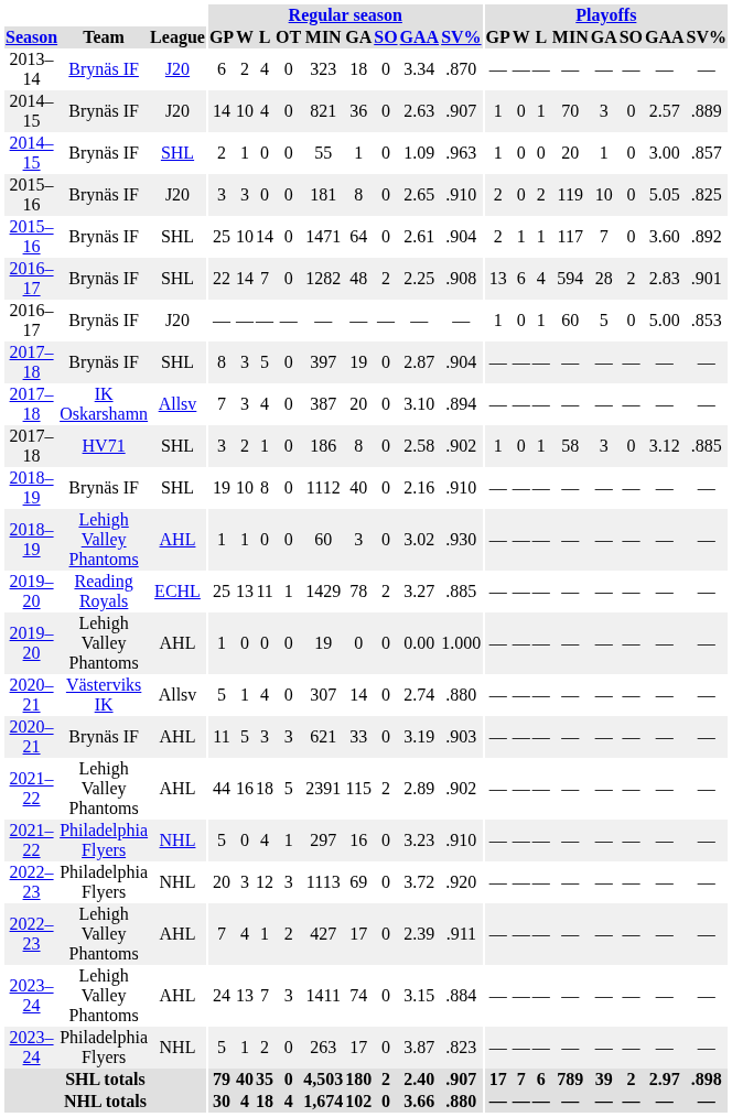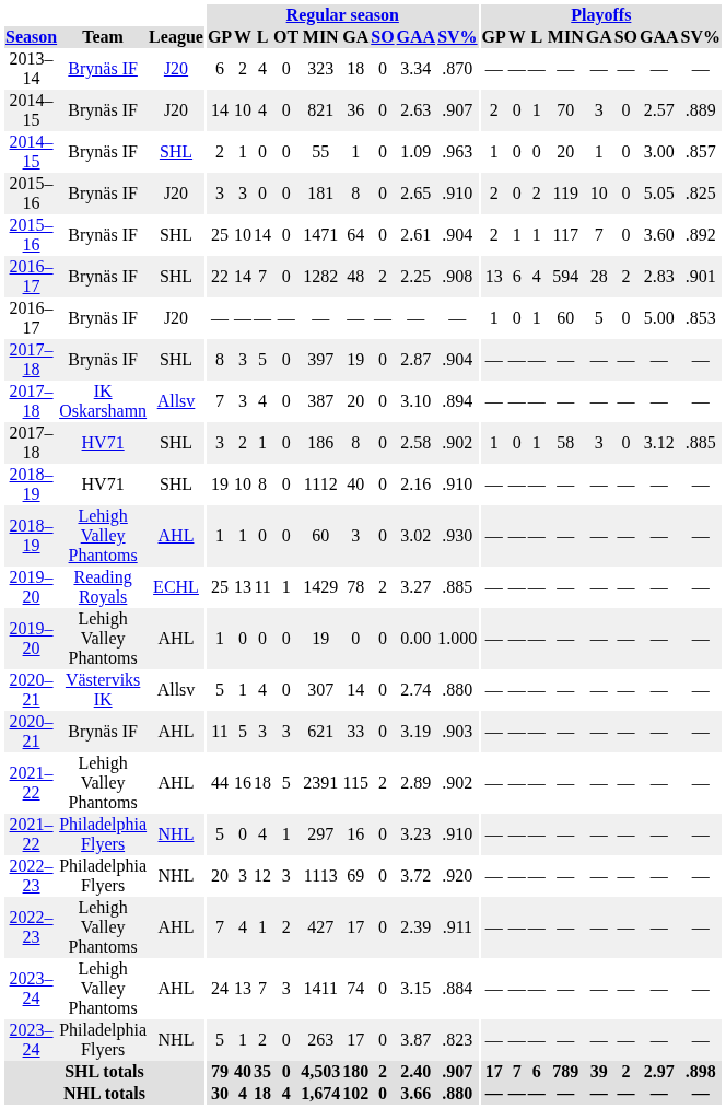 <table border="0" cellpadding="1" cellspacing="0" style="text-align:center; width:75%">
 <tr ALIGN="center" bgcolor="#e0e0e0">
 <th align="center" colspan="3" bgcolor="#ffffff"></th>
 <th align="center" rowspan="99" bgcolor="#ffffff"></th>
 <th align="center" colspan="9" bgcolor="#e0e0e0"><a href='#'>Regular season</a></th>
 <th align="center" rowspan="99" bgcolor="#ffffff"></th>
 <th align="center" colspan="8" bgcolor="#e0e0e0"><a href='#'>Playoffs</a></th>
 </tr>
 <tr ALIGN="center" bgcolor="#e0e0e0">
 <th><a href='#'>Season</a></th>
 <th>Team</th>
 <th>League</th>
 <th>GP</th>
 <th>W</th>
 <th>L</th>
 <th>OT</th>
 <th>MIN</th>
 <th>GA</th>
 <th><a href='#'>SO</a></th>
 <th><a href='#'>GAA</a></th>
 <th><a href='#'>SV%</a></th>
 <th>GP</th>
 <th>W</th>
 <th>L</th>
 <th>MIN</th>
 <th>GA</th>
 <th>SO</th>
 <th>GAA</th>
 <th>SV%</th>
 </tr>
 <tr ALIGN="center">
 <td>2013–14</td>
 <td><a href='#'>Brynäs IF</a></td>
 <td><a href='#'>J20</a></td>
 <td>6</td>
 <td>2</td>
 <td>4</td>
 <td>0</td>
 <td>323</td>
 <td>18</td>
 <td>0</td>
 <td>3.34</td>
 <td>.870</td>
 <td>—</td>
 <td>—</td>
 <td>—</td>
 <td>—</td>
 <td>—</td>
 <td>—</td>
 <td>—</td>
 <td>—</td>
 </tr>
 <tr ALIGN="center" bgcolor="#f0f0f0">
 <td>2014–15</td>
 <td>Brynäs IF</td>
 <td>J20</td>
 <td>14</td>
 <td>10</td>
 <td>4</td>
 <td>0</td>
 <td>821</td>
 <td>36</td>
 <td>0</td>
 <td>2.63</td>
 <td>.907</td>
-<td>1</td>
+<td>2</td>
 <td>0</td>
 <td>1</td>
 <td>70</td>
 <td>3</td>
 <td>0</td>
 <td>2.57</td>
 <td>.889</td>
 </tr>
 <tr ALIGN="center">
 <td><a href='#'>2014–15</a></td>
 <td>Brynäs IF</td>
 <td><a href='#'>SHL</a></td>
 <td>2</td>
 <td>1</td>
 <td>0</td>
 <td>0</td>
 <td>55</td>
 <td>1</td>
 <td>0</td>
 <td>1.09</td>
 <td>.963</td>
 <td>1</td>
 <td>0</td>
 <td>0</td>
 <td>20</td>
 <td>1</td>
 <td>0</td>
 <td>3.00</td>
 <td>.857</td>
 </tr>
 <tr ALIGN="center" bgcolor="#f0f0f0">
 <td>2015–16</td>
 <td>Brynäs IF</td>
 <td>J20</td>
 <td>3</td>
 <td>3</td>
 <td>0</td>
 <td>0</td>
 <td>181</td>
 <td>8</td>
 <td>0</td>
 <td>2.65</td>
 <td>.910</td>
 <td>2</td>
 <td>0</td>
 <td>2</td>
 <td>119</td>
 <td>10</td>
 <td>0</td>
 <td>5.05</td>
 <td>.825</td>
 </tr>
 <tr ALIGN="center">
 <td><a href='#'>2015–16</a></td>
 <td>Brynäs IF</td>
 <td>SHL</td>
 <td>25</td>
 <td>10</td>
 <td>14</td>
 <td>0</td>
 <td>1471</td>
 <td>64</td>
 <td>0</td>
 <td>2.61</td>
 <td>.904</td>
 <td>2</td>
 <td>1</td>
 <td>1</td>
 <td>117</td>
 <td>7</td>
 <td>0</td>
 <td>3.60</td>
 <td>.892</td>
 </tr>
 <tr ALIGN="center" bgcolor="#f0f0f0">
 <td><a href='#'>2016–17</a></td>
 <td>Brynäs IF</td>
 <td>SHL</td>
 <td>22</td>
 <td>14</td>
 <td>7</td>
 <td>0</td>
 <td>1282</td>
 <td>48</td>
 <td>2</td>
 <td>2.25</td>
 <td>.908</td>
 <td>13</td>
 <td>6</td>
 <td>4</td>
 <td>594</td>
 <td>28</td>
 <td>2</td>
 <td>2.83</td>
 <td>.901</td>
 </tr>
 <tr ALIGN="center">
 <td>2016–17</td>
 <td>Brynäs IF</td>
 <td>J20</td>
 <td>—</td>
 <td>—</td>
 <td>—</td>
 <td>—</td>
 <td>—</td>
 <td>—</td>
 <td>—</td>
 <td>—</td>
 <td>—</td>
 <td>1</td>
 <td>0</td>
 <td>1</td>
 <td>60</td>
 <td>5</td>
 <td>0</td>
 <td>5.00</td>
 <td>.853</td>
 </tr>
 <tr ALIGN="center" bgcolor="#f0f0f0">
 <td><a href='#'>2017–18</a></td>
 <td>Brynäs IF</td>
 <td>SHL</td>
 <td>8</td>
 <td>3</td>
 <td>5</td>
 <td>0</td>
 <td>397</td>
 <td>19</td>
 <td>0</td>
 <td>2.87</td>
 <td>.904</td>
 <td>—</td>
 <td>—</td>
 <td>—</td>
 <td>—</td>
 <td>—</td>
 <td>—</td>
 <td>—</td>
 <td>—</td>
 </tr>
 <tr ALIGN="center">
 <td><a href='#'>2017–18</a></td>
 <td><a href='#'>IK Oskarshamn</a></td>
 <td><a href='#'>Allsv</a></td>
 <td>7</td>
 <td>3</td>
 <td>4</td>
 <td>0</td>
 <td>387</td>
 <td>20</td>
 <td>0</td>
 <td>3.10</td>
 <td>.894</td>
 <td>—</td>
 <td>—</td>
 <td>—</td>
 <td>—</td>
 <td>—</td>
 <td>—</td>
 <td>—</td>
 <td>—</td>
 </tr>
 <tr ALIGN="center" bgcolor="#f0f0f0">
 <td>2017–18</td>
 <td><a href='#'>HV71</a></td>
 <td>SHL</td>
 <td>3</td>
 <td>2</td>
 <td>1</td>
 <td>0</td>
 <td>186</td>
 <td>8</td>
 <td>0</td>
 <td>2.58</td>
 <td>.902</td>
 <td>1</td>
 <td>0</td>
 <td>1</td>
 <td>58</td>
 <td>3</td>
 <td>0</td>
 <td>3.12</td>
 <td>.885</td>
 </tr>
 <tr ALIGN="center">
 <td><a href='#'>2018–19</a></td>
-<td>Brynäs IF</td>
+<td>HV71</td>
 <td>SHL</td>
 <td>19</td>
 <td>10</td>
 <td>8</td>
 <td>0</td>
 <td>1112</td>
 <td>40</td>
 <td>0</td>
 <td>2.16</td>
 <td>.910</td>
 <td>—</td>
 <td>—</td>
 <td>—</td>
 <td>—</td>
 <td>—</td>
 <td>—</td>
 <td>—</td>
 <td>—</td>
 </tr>
 <tr ALIGN="center" bgcolor="#f0f0f0">
 <td><a href='#'>2018–19</a></td>
 <td><a href='#'>Lehigh Valley Phantoms</a></td>
 <td><a href='#'>AHL</a></td>
 <td>1</td>
 <td>1</td>
 <td>0</td>
 <td>0</td>
 <td>60</td>
 <td>3</td>
 <td>0</td>
 <td>3.02</td>
 <td>.930</td>
 <td>—</td>
 <td>—</td>
 <td>—</td>
 <td>—</td>
 <td>—</td>
 <td>—</td>
 <td>—</td>
 <td>—</td>
 </tr>
 <tr ALIGN="center">
 <td><a href='#'>2019–20</a></td>
 <td><a href='#'>Reading Royals</a></td>
 <td><a href='#'>ECHL</a></td>
 <td>25</td>
 <td>13</td>
 <td>11</td>
 <td>1</td>
 <td>1429</td>
 <td>78</td>
 <td>2</td>
 <td>3.27</td>
 <td>.885</td>
 <td>—</td>
 <td>—</td>
 <td>—</td>
 <td>—</td>
 <td>—</td>
 <td>—</td>
 <td>—</td>
 <td>—</td>
 </tr>
 <tr ALIGN="center" bgcolor="#f0f0f0">
 <td><a href='#'>2019–20</a></td>
 <td>Lehigh Valley Phantoms</td>
 <td>AHL</td>
 <td>1</td>
 <td>0</td>
 <td>0</td>
 <td>0</td>
 <td>19</td>
 <td>0</td>
 <td>0</td>
 <td>0.00</td>
 <td>1.000</td>
 <td>—</td>
 <td>—</td>
 <td>—</td>
 <td>—</td>
 <td>—</td>
 <td>—</td>
 <td>—</td>
 <td>—</td>
 </tr>
 <tr ALIGN="center">
 <td><a href='#'>2020–21</a></td>
 <td><a href='#'>Västerviks IK</a></td>
 <td>Allsv</td>
 <td>5</td>
 <td>1</td>
 <td>4</td>
 <td>0</td>
 <td>307</td>
 <td>14</td>
 <td>0</td>
 <td>2.74</td>
 <td>.880</td>
 <td>—</td>
 <td>—</td>
 <td>—</td>
 <td>—</td>
 <td>—</td>
 <td>—</td>
 <td>—</td>
 <td>—</td>
 </tr>
 <tr ALIGN="center" bgcolor="#f0f0f0">
 <td><a href='#'>2020–21</a></td>
 <td>Brynäs IF</td>
 <td>AHL</td>
 <td>11</td>
 <td>5</td>
 <td>3</td>
 <td>3</td>
 <td>621</td>
 <td>33</td>
 <td>0</td>
 <td>3.19</td>
 <td>.903</td>
 <td>—</td>
 <td>—</td>
 <td>—</td>
 <td>—</td>
 <td>—</td>
 <td>—</td>
 <td>—</td>
 <td>—</td>
 </tr>
 <tr ALIGN="center">
 <td><a href='#'>2021–22</a></td>
 <td>Lehigh Valley Phantoms</td>
 <td>AHL</td>
 <td>44</td>
 <td>16</td>
 <td>18</td>
 <td>5</td>
 <td>2391</td>
 <td>115</td>
 <td>2</td>
 <td>2.89</td>
 <td>.902</td>
 <td>—</td>
 <td>—</td>
 <td>—</td>
 <td>—</td>
 <td>—</td>
 <td>—</td>
 <td>—</td>
 <td>—</td>
 </tr>
 <tr ALIGN="center" bgcolor="#f0f0f0">
 <td><a href='#'>2021–22</a></td>
 <td><a href='#'>Philadelphia Flyers</a></td>
 <td><a href='#'>NHL</a></td>
 <td>5</td>
 <td>0</td>
 <td>4</td>
 <td>1</td>
 <td>297</td>
 <td>16</td>
 <td>0</td>
 <td>3.23</td>
 <td>.910</td>
 <td>—</td>
 <td>—</td>
 <td>—</td>
 <td>—</td>
 <td>—</td>
 <td>—</td>
 <td>—</td>
 <td>—</td>
 </tr>
 <tr ALIGN="center">
 <td><a href='#'>2022–23</a></td>
 <td>Philadelphia Flyers</td>
 <td>NHL</td>
 <td>20</td>
 <td>3</td>
 <td>12</td>
 <td>3</td>
 <td>1113</td>
 <td>69</td>
 <td>0</td>
 <td>3.72</td>
 <td>.920</td>
 <td>—</td>
 <td>—</td>
 <td>—</td>
 <td>—</td>
 <td>—</td>
 <td>—</td>
 <td>—</td>
 <td>—</td>
 </tr>
 <tr ALIGN="center" bgcolor="#f0f0f0">
 <td><a href='#'>2022–23</a></td>
 <td>Lehigh Valley Phantoms</td>
 <td>AHL</td>
 <td>7</td>
 <td>4</td>
 <td>1</td>
 <td>2</td>
 <td>427</td>
 <td>17</td>
 <td>0</td>
 <td>2.39</td>
 <td>.911</td>
 <td>—</td>
 <td>—</td>
 <td>—</td>
 <td>—</td>
 <td>—</td>
 <td>—</td>
 <td>—</td>
 <td>—</td>
 </tr>
 <tr ALIGN="center">
 <td><a href='#'>2023–24</a></td>
 <td>Lehigh Valley Phantoms</td>
 <td>AHL</td>
 <td>24</td>
 <td>13</td>
 <td>7</td>
 <td>3</td>
 <td>1411</td>
 <td>74</td>
 <td>0</td>
 <td>3.15</td>
 <td>.884</td>
 <td>—</td>
 <td>—</td>
 <td>—</td>
 <td>—</td>
 <td>—</td>
 <td>—</td>
 <td>—</td>
 <td>—</td>
 </tr>
 <tr ALIGN="center" bgcolor="#f0f0f0">
 <td><a href='#'>2023–24</a></td>
 <td>Philadelphia Flyers</td>
 <td>NHL</td>
 <td>5</td>
 <td>1</td>
 <td>2</td>
 <td>0</td>
 <td>263</td>
 <td>17</td>
 <td>0</td>
 <td>3.87</td>
 <td>.823</td>
 <td>—</td>
 <td>—</td>
 <td>—</td>
 <td>—</td>
 <td>—</td>
 <td>—</td>
 <td>—</td>
 <td>—</td>
 </tr>
 <tr bgcolor="#e0e0e0">
 <th colspan=3>SHL totals</th>
 <th>79</th>
 <th>40</th>
 <th>35</th>
 <th>0</th>
 <th>4,503</th>
 <th>180</th>
 <th>2</th>
 <th>2.40</th>
 <th>.907</th>
 <th>17</th>
 <th>7</th>
 <th>6</th>
 <th>789</th>
 <th>39</th>
 <th>2</th>
 <th>2.97</th>
 <th>.898</th>
 </tr>
 <tr bgcolor="#e0e0e0">
 <th colspan=3>NHL totals</th>
 <th>30</th>
 <th>4</th>
 <th>18</th>
 <th>4</th>
 <th>1,674</th>
 <th>102</th>
 <th>0</th>
 <th>3.66</th>
 <th>.880</th>
 <th>—</th>
 <th>—</th>
 <th>—</th>
 <th>—</th>
 <th>—</th>
 <th>—</th>
 <th>—</th>
 <th>—</th>
 </tr>
 </table>
